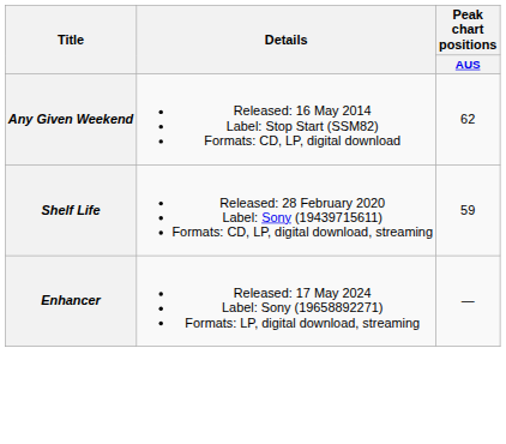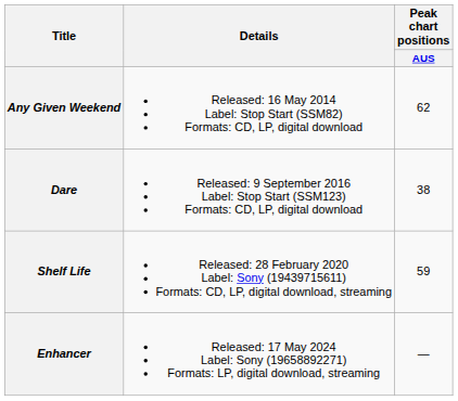 <table class="wikitable plainrowheaders" style="text-align:center">
 <tr>
 <th scope="col" rowspan="2">Title</th>
 <th scope="col" rowspan="2">Details</th>
 <th scope="col" colspan="1">Peak chart positions</th>
 </tr>
 <tr>
 <th scope="col" style="width:3em;font-size:90%;"><a href='#'>AUS</a><br></th>
 </tr>
 <tr>
 <th scope="row"><em>Any Given Weekend</em></th>
 <td><br><ul><li>Released: 16 May 2014</li><li>Label: Stop Start (SSM82)</li><li>Formats: CD, LP, digital download</li></ul></td>
 <td>62</td>
 </tr>
 <tr>
+<th scope="row"><em>Dare</em></th>
+<td><br><ul><li>Released: 9 September 2016</li><li>Label: Stop Start (SSM123)</li><li>Formats: CD, LP, digital download</li></ul></td>
+<td>38</td>
+</tr>
+<tr>
 <th scope="row"><em>Shelf Life</em></th>
 <td><br><ul><li>Released: 28 February 2020</li><li>Label: <a href='#'>Sony</a> (19439715611)</li><li>Formats: CD, LP, digital download, streaming</li></ul></td>
 <td>59</td>
 </tr>
 <tr>
 <th scope="row"><em>Enhancer</em></th>
 <td><br><ul><li>Released: 17 May 2024</li><li>Label: Sony (19658892271)</li><li>Formats: LP, digital download, streaming</li></ul></td>
 <td>—</td>
 </tr>
 </table>
